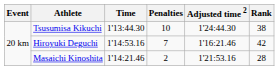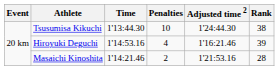 <table class="wikitable" style="font-size:90%">
 <tr>
 <th>Event</th>
 <th>Athlete</th>
 <th>Time</th>
 <th>Penalties</th>
 <th>Adjusted time <sup>2</sup></th>
 <th>Rank</th>
 </tr>
 <tr>
 <td rowspan="3">20 km</td>
 <td><a href='#'>Tsusumisa Kikuchi</a></td>
 <td align="center">1'13:44.30</td>
 <td align="center">10</td>
 <td align="center">1'24:44.30</td>
 <td align="center">38</td>
 </tr>
 <tr>
 <td><a href='#'>Hiroyuki Deguchi</a></td>
 <td align="center">1'14:53.16</td>
-<td align="center">7</td>
+<td align="center">4</td>
 <td align="center">1'16:21.46</td>
-<td align="center">42</td>
+<td align="center">39</td>
 </tr>
 <tr>
 <td><a href='#'>Masaichi Kinoshita</a></td>
 <td align="center">1'14:21.46</td>
 <td align="center">2</td>
 <td align="center">1'21:53.16</td>
 <td align="center">28</td>
 </tr>
 </table>
